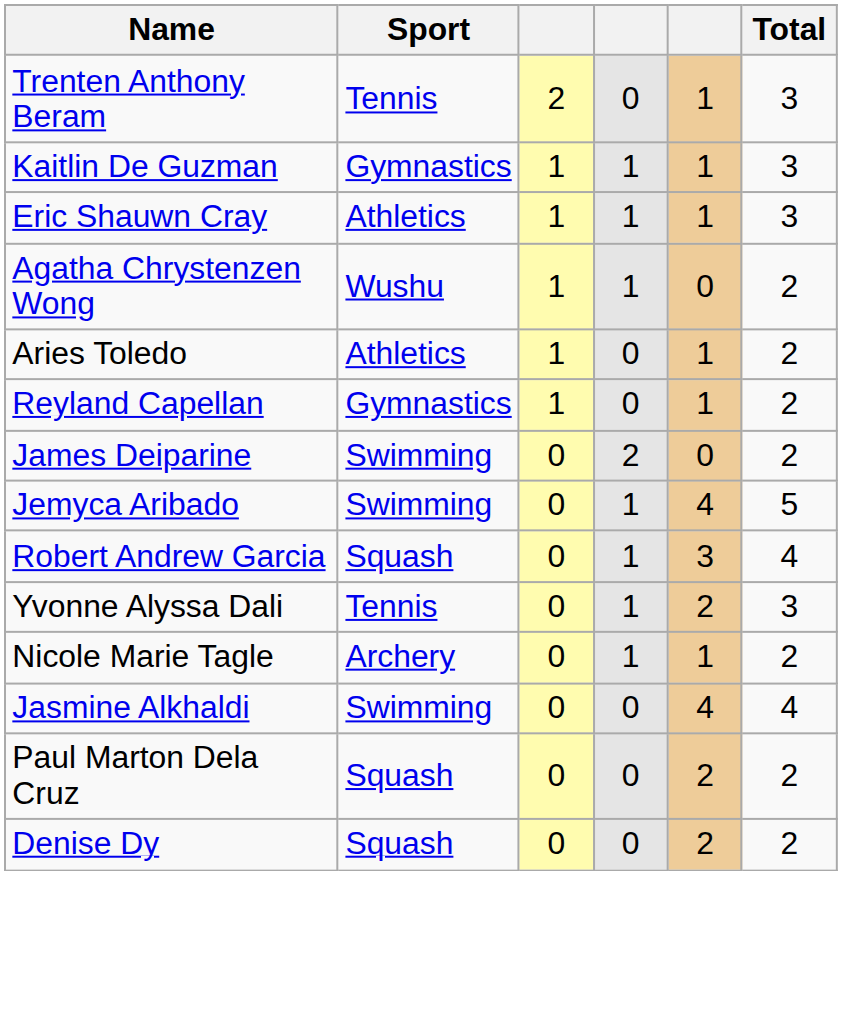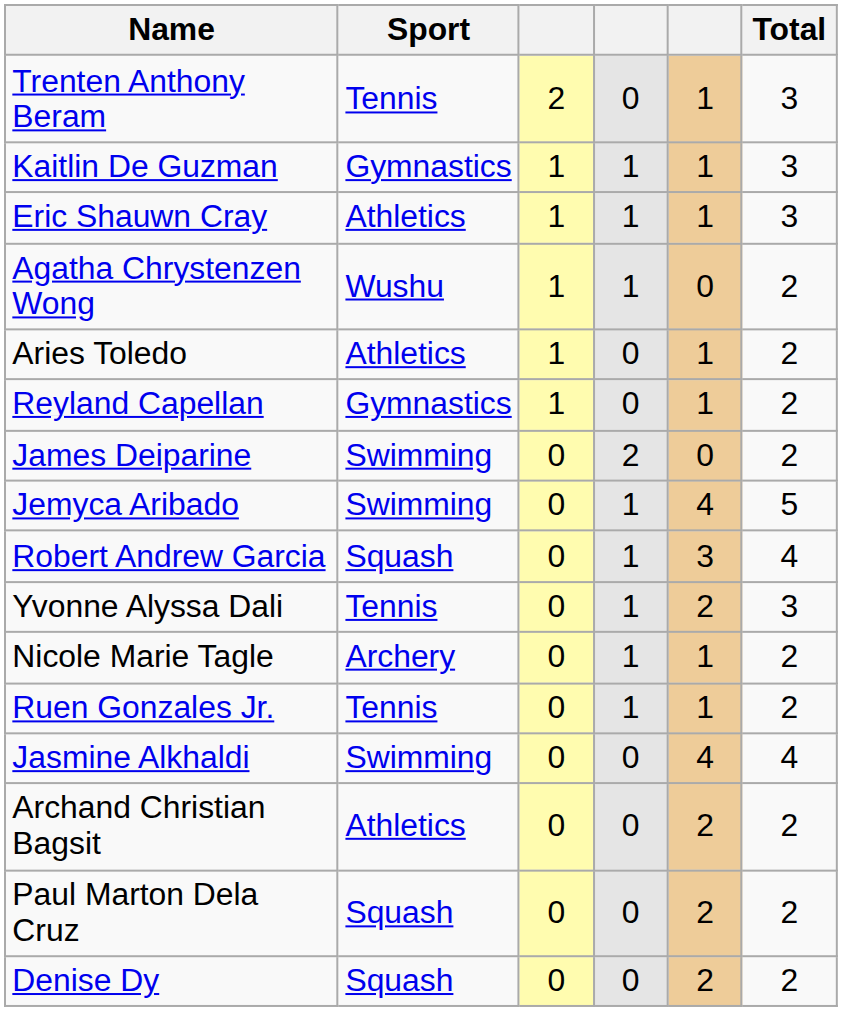 <table class="wikitable sortable" style="font-size:100%; text-align:center;">
 <tr>
 <th width="160">Name</th>
 <th width="80">Sport</th>
 <th width="30"></th>
 <th width="30"></th>
 <th width="30"></th>
 <th width="40">Total</th>
 </tr>
 <tr>
 <td align=left><a href='#'>Trenten Anthony Beram</a></td>
 <td align=left><a href='#'>Tennis</a></td>
 <td bgcolor=#fffcaf>2</td>
 <td bgcolor=#e5e5e5>0</td>
 <td bgcolor=#eecc99>1</td>
 <td>3</td>
 </tr>
 <tr>
 <td align=left><a href='#'>Kaitlin De Guzman</a></td>
 <td align=left><a href='#'>Gymnastics</a></td>
 <td bgcolor=#fffcaf>1</td>
 <td bgcolor=#e5e5e5>1</td>
 <td bgcolor=#eecc99>1</td>
 <td>3</td>
 </tr>
 <tr>
 <td align=left><a href='#'>Eric Shauwn Cray</a></td>
 <td align=left><a href='#'>Athletics</a></td>
 <td bgcolor=#fffcaf>1</td>
 <td bgcolor=#e5e5e5>1</td>
 <td bgcolor=#eecc99>1</td>
 <td>3</td>
 </tr>
 <tr>
 <td align=left><a href='#'>Agatha Chrystenzen Wong</a></td>
 <td align=left><a href='#'>Wushu</a></td>
 <td bgcolor=#fffcaf>1</td>
 <td bgcolor=#e5e5e5>1</td>
 <td bgcolor=#eecc99>0</td>
 <td>2</td>
 </tr>
 <tr>
 <td align=left>Aries Toledo</td>
 <td align=left><a href='#'>Athletics</a></td>
 <td bgcolor=#fffcaf>1</td>
 <td bgcolor=#e5e5e5>0</td>
 <td bgcolor=#eecc99>1</td>
 <td>2</td>
 </tr>
 <tr>
 <td align=left><a href='#'>Reyland Capellan</a></td>
 <td align=left><a href='#'>Gymnastics</a></td>
 <td bgcolor=#fffcaf>1</td>
 <td bgcolor=#e5e5e5>0</td>
 <td bgcolor=#eecc99>1</td>
 <td>2</td>
 </tr>
 <tr>
 <td align=left><a href='#'>James Deiparine</a></td>
 <td align=left><a href='#'>Swimming</a></td>
 <td bgcolor=#fffcaf>0</td>
 <td bgcolor=#e5e5e5>2</td>
 <td bgcolor=#eecc99>0</td>
 <td>2</td>
 </tr>
 <tr>
 <td align=left><a href='#'>Jemyca Aribado</a></td>
 <td align=left><a href='#'>Swimming</a></td>
 <td bgcolor=#fffcaf>0</td>
 <td bgcolor=#e5e5e5>1</td>
 <td bgcolor=#eecc99>4</td>
 <td>5</td>
 </tr>
 <tr>
 <td align=left><a href='#'>Robert Andrew Garcia</a></td>
 <td align=left><a href='#'>Squash</a></td>
 <td bgcolor=#fffcaf>0</td>
 <td bgcolor=#e5e5e5>1</td>
 <td bgcolor=#eecc99>3</td>
 <td>4</td>
 </tr>
 <tr>
 <td align=left>Yvonne Alyssa Dali</td>
 <td align=left><a href='#'>Tennis</a></td>
 <td bgcolor=#fffcaf>0</td>
 <td bgcolor=#e5e5e5>1</td>
 <td bgcolor=#eecc99>2</td>
 <td>3</td>
 </tr>
 <tr>
 <td align=left>Nicole Marie Tagle</td>
 <td align=left><a href='#'>Archery</a></td>
 <td bgcolor=#fffcaf>0</td>
 <td bgcolor=#e5e5e5>1</td>
 <td bgcolor=#eecc99>1</td>
 <td>2</td>
 </tr>
 <tr>
+<td align=left><a href='#'>Ruen Gonzales Jr.</a></td>
+<td align=left><a href='#'>Tennis</a></td>
+<td bgcolor=#fffcaf>0</td>
+<td bgcolor=#e5e5e5>1</td>
+<td bgcolor=#eecc99>1</td>
+<td>2</td>
+</tr>
+<tr>
 <td align=left><a href='#'>Jasmine Alkhaldi</a></td>
 <td align=left><a href='#'>Swimming</a></td>
 <td bgcolor=#fffcaf>0</td>
 <td bgcolor=#e5e5e5>0</td>
 <td bgcolor=#eecc99>4</td>
 <td>4</td>
+</tr>
+<tr>
+<td align=left>Archand Christian Bagsit</td>
+<td align=left><a href='#'>Athletics</a></td>
+<td bgcolor=#fffcaf>0</td>
+<td bgcolor=#e5e5e5>0</td>
+<td bgcolor=#eecc99>2</td>
+<td>2</td>
 </tr>
 <tr>
 <td align=left>Paul Marton Dela Cruz</td>
 <td align=left><a href='#'>Squash</a></td>
 <td bgcolor=#fffcaf>0</td>
 <td bgcolor=#e5e5e5>0</td>
 <td bgcolor=#eecc99>2</td>
 <td>2</td>
 </tr>
 <tr>
 <td align=left><a href='#'>Denise Dy</a></td>
 <td align=left><a href='#'>Squash</a></td>
 <td bgcolor=#fffcaf>0</td>
 <td bgcolor=#e5e5e5>0</td>
 <td bgcolor=#eecc99>2</td>
 <td>2</td>
 </tr>
 </table>
